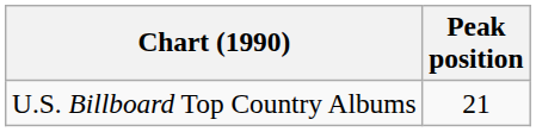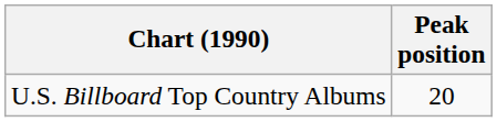 <table class="wikitable">
 <tr>
 <th>Chart (1990)</th>
 <th>Peak<br>position</th>
 </tr>
 <tr>
 <td>U.S. <em>Billboard</em> Top Country Albums</td>
-<td align="center">21</td>
+<td align="center">20</td>
 </tr>
 </table>
